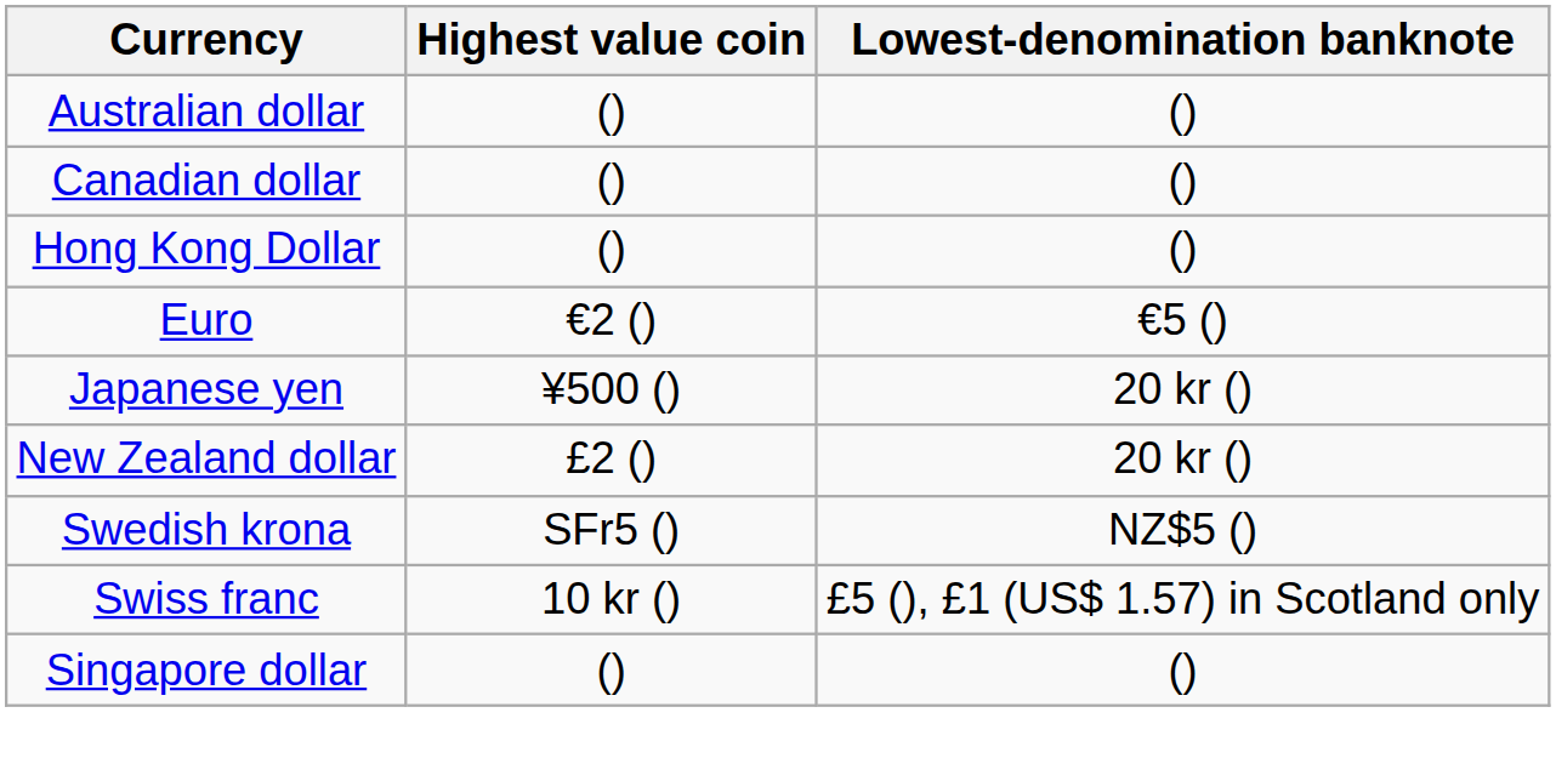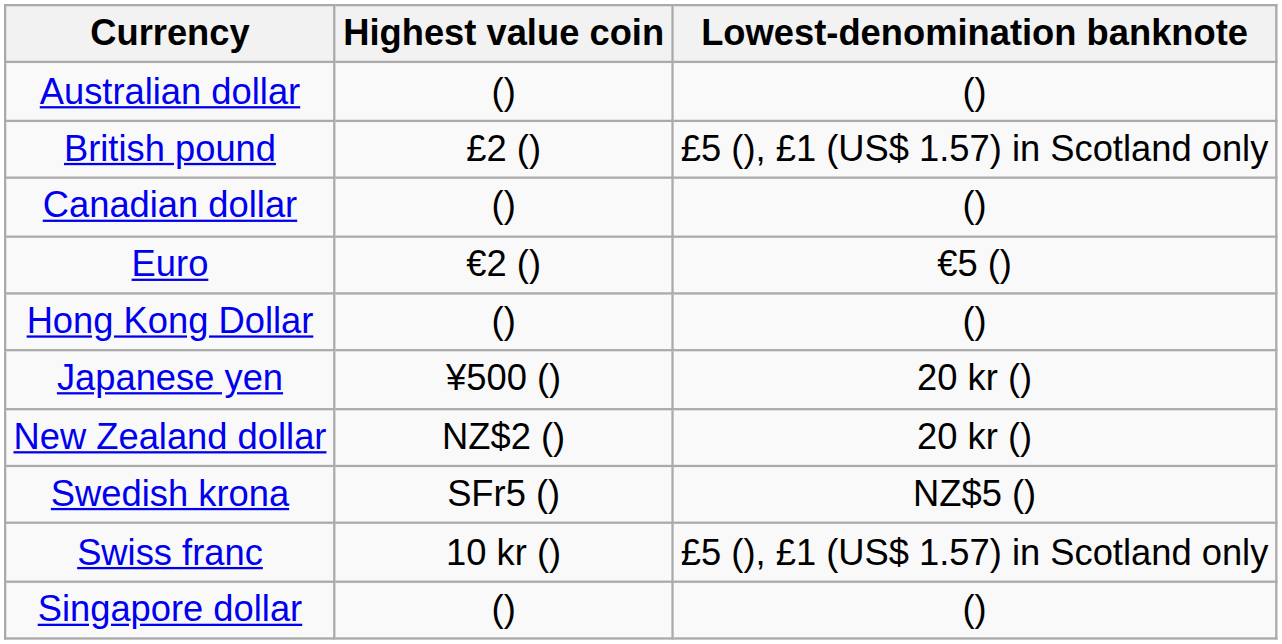 <table class="wikitable" style="text-align:center">
 <tr>
 <th>Currency</th>
 <th>Highest value coin</th>
 <th>Lowest-denomination banknote</th>
 </tr>
 <tr>
 <td><a href='#'>Australian dollar</a></td>
 <td> ()</td>
 <td> ()</td>
 </tr>
 <tr>
-<td><a href='#'>Canadian dollar</a></td>
-<td> ()</td>
-<td> ()</td>
+<td><a href='#'>British pound</a></td>
+<td>£2 ()</td>
+<td>£5 (), £1 (US$ 1.57) in Scotland only</td>
 </tr>
 <tr>
-<td><a href='#'>Hong Kong Dollar</a></td>
+<td><a href='#'>Canadian dollar</a></td>
 <td> ()</td>
 <td> ()</td>
 </tr>
 <tr>
 <td><a href='#'>Euro</a></td>
 <td>€2 ()</td>
 <td>€5 ()</td>
 </tr>
 <tr>
+<td><a href='#'>Hong Kong Dollar</a></td>
+<td> ()</td>
+<td> ()</td>
+</tr>
+<tr>
 <td><a href='#'>Japanese yen</a></td>
 <td>¥500 ()</td>
 <td>20 kr ()</td>
 </tr>
 <tr>
 <td><a href='#'>New Zealand dollar</a></td>
-<td>£2 ()</td>
+<td>NZ$2 ()</td>
 <td>20 kr ()</td>
 </tr>
 <tr>
 <td><a href='#'>Swedish krona</a></td>
 <td>SFr5 ()</td>
 <td>NZ$5 ()</td>
 </tr>
 <tr>
 <td><a href='#'>Swiss franc</a></td>
 <td>10 kr ()</td>
 <td>£5 (), £1 (US$ 1.57) in Scotland only</td>
 </tr>
 <tr>
 <td><a href='#'>Singapore dollar</a></td>
 <td> ()</td>
 <td> ()</td>
 </tr>
 </table>
